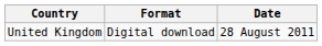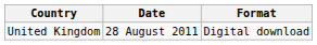 <table class="wikitable">
 <tr>
 <th>Country</th>
+<th>Date</th>
 <th>Format</th>
-<th>Date</th>
 </tr>
 <tr>
 <td>United Kingdom</td>
+<td>28 August 2011</td>
 <td>Digital download</td>
-<td>28 August 2011</td>
 </tr>
 </table>
